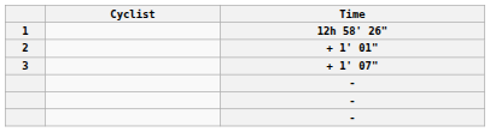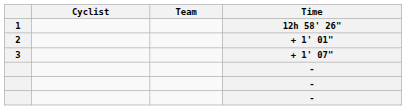 <table class="wikitable" style="width:45em;margin-bottom:0;">
 <tr>
 <th></th>
 <th>Cyclist</th>
+<th>Team</th>
 <th>Time</th>
 </tr>
 <tr>
 <th style="text-align:center">1</th>
 <td> </td>
+<td></td>
 <th style="text-align:center">12h 58' 26"</th>
 </tr>
 <tr>
 <th style="text-align:center">2</th>
+<td></td>
 <td></td>
 <th style="text-align:center">+ 1' 01"</th>
 </tr>
 <tr>
 <th style="text-align:center">3</th>
 <td></td>
+<td></td>
 <th style="text-align:center">+ 1' 07"</th>
 </tr>
 <tr>
 <th style="text-align:center"></th>
+<td></td>
 <td></td>
 <th style="text-align:center">-</th>
 </tr>
 <tr>
 <th style="text-align:center "></th>
 <td></td>
+<td></td>
 <th style="text-align:center">-</th>
 </tr>
 <tr>
 <th style="text-align:center"></th>
 <td></td>
+<td></td>
 <th style="text-align:center">-</th>
 </tr>
 </table>
